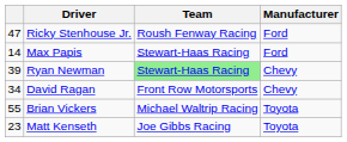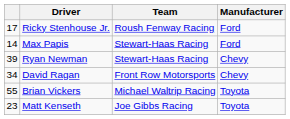 <table class="wikitable sortable">
 <tr>
 <th></th>
 <th>Driver</th>
 <th>Team</th>
 <th>Manufacturer</th>
 </tr>
 <tr>
-<td>47</td>
+<td>17</td>
 <td><a href='#'>Ricky Stenhouse Jr.</a></td>
 <td><a href='#'>Roush Fenway Racing</a></td>
 <td><a href='#'>Ford</a></td>
 </tr>
 <tr>
 <td>14</td>
 <td><a href='#'>Max Papis</a></td>
 <td><a href='#'>Stewart-Haas Racing</a></td>
 <td><a href='#'>Ford</a></td>
 </tr>
 <tr>
 <td>39</td>
 <td><a href='#'>Ryan Newman</a></td>
-<td style="background: lightgreen;"><a href='#'>Stewart-Haas Racing</a></td>
+<td><a href='#'>Stewart-Haas Racing</a></td>
 <td><a href='#'>Chevy</a></td>
 </tr>
 <tr>
 <td>34</td>
 <td><a href='#'>David Ragan</a></td>
 <td><a href='#'>Front Row Motorsports</a></td>
 <td><a href='#'>Chevy</a></td>
 </tr>
 <tr>
 <td>55</td>
 <td><a href='#'>Brian Vickers</a></td>
 <td><a href='#'>Michael Waltrip Racing</a></td>
 <td><a href='#'>Toyota</a></td>
 </tr>
 <tr>
 <td>23</td>
 <td><a href='#'>Matt Kenseth</a></td>
 <td><a href='#'>Joe Gibbs Racing</a></td>
 <td><a href='#'>Toyota</a></td>
 </tr>
 </table>
